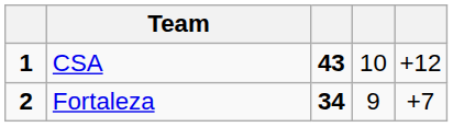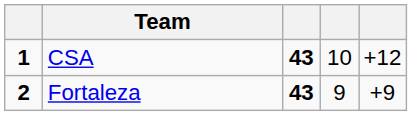 <table class="wikitable" style="text-align: center;">
 <tr>
 <th width=20></th>
 <th width=165>Team</th>
 <th width=20></th>
 <th width=20></th>
 <th width=20></th>
 </tr>
 <tr>
 <td><strong>1</strong></td>
 <td align=left> <a href='#'>CSA</a></td>
 <td><strong>43</strong></td>
 <td>10</td>
 <td>+12</td>
 </tr>
 <tr>
 <td><strong>2</strong></td>
 <td align=left> <a href='#'>Fortaleza</a></td>
-<td><strong>34</strong></td>
+<td><strong>43</strong></td>
 <td>9</td>
-<td>+7</td>
+<td>+9</td>
 </tr>
 </table>
